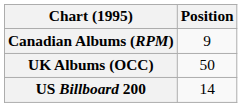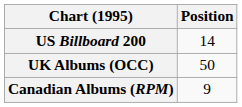 <table class="wikitable plainrowheaders sortable">
 <tr>
 <th>Chart (1995)</th>
 <th>Position</th>
 </tr>
 <tr>
-<th scope="row">Canadian Albums (<em>RPM</em>)</th>
-<td align="center">9</td>
+<th scope="row">US <em>Billboard</em> 200</th>
+<td align="center">14</td>
 </tr>
 <tr>
 <th scope="row">UK Albums (OCC)</th>
 <td align="center">50</td>
 </tr>
 <tr>
-<th scope="row">US <em>Billboard</em> 200</th>
-<td align="center">14</td>
+<th scope="row">Canadian Albums (<em>RPM</em>)</th>
+<td align="center">9</td>
 </tr>
 </table>
